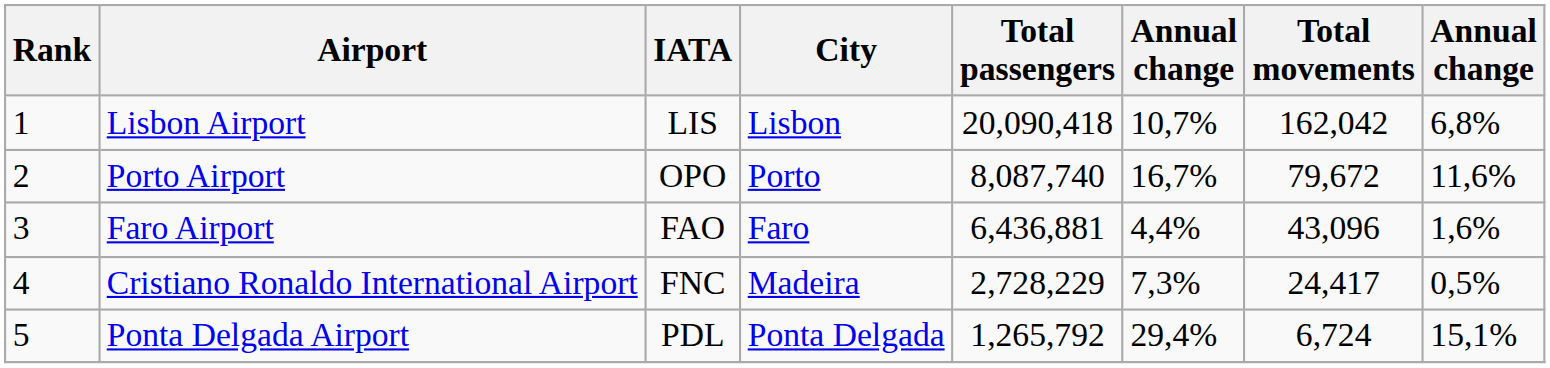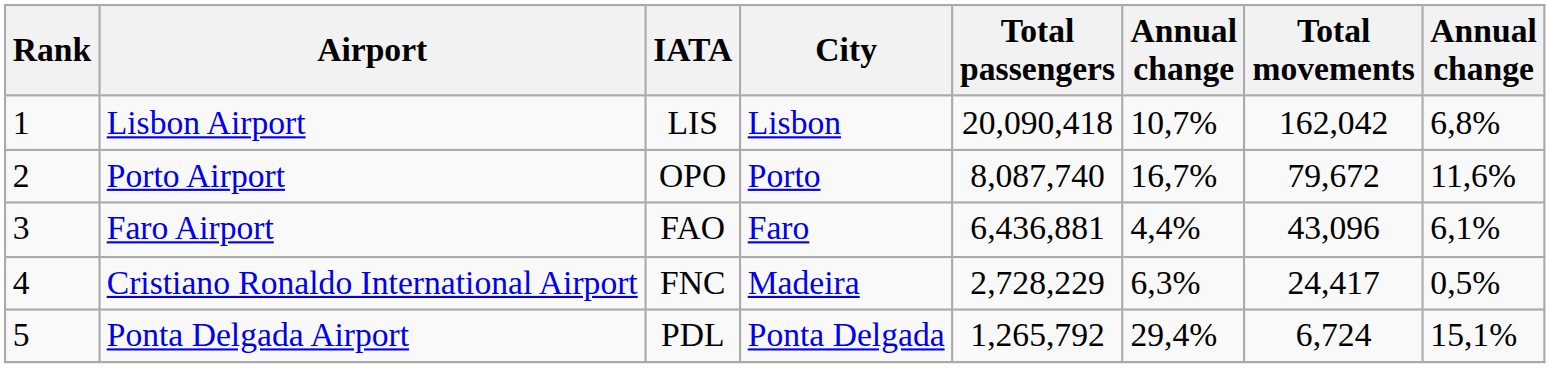 <table class="wikitable">
 <tr>
 <th>Rank</th>
 <th>Airport</th>
 <th>IATA</th>
 <th>City</th>
 <th>Total<br>passengers</th>
 <th>Annual<br>change</th>
 <th>Total<br>movements</th>
 <th>Annual<br>change</th>
 </tr>
 <tr>
 <td>1</td>
 <td><a href='#'>Lisbon Airport</a></td>
 <td align="center">LIS</td>
 <td><a href='#'>Lisbon</a></td>
 <td align="center">20,090,418</td>
 <td align="left"> 10,7%</td>
 <td align="center">162,042</td>
 <td align="left"> 6,8%</td>
 </tr>
 <tr>
 <td>2</td>
 <td><a href='#'>Porto Airport</a></td>
 <td align="center">OPO</td>
 <td><a href='#'>Porto</a></td>
 <td align="center">8,087,740</td>
 <td align="left"> 16,7%</td>
 <td align="center">79,672</td>
 <td align="left"> 11,6%</td>
 </tr>
 <tr>
 <td>3</td>
 <td><a href='#'>Faro Airport</a></td>
 <td align="center">FAO</td>
 <td><a href='#'>Faro</a></td>
 <td align="center">6,436,881</td>
 <td align="left"> 4,4%</td>
 <td align="center">43,096</td>
-<td align="left"> 1,6%</td>
+<td align="left"> 6,1%</td>
 </tr>
 <tr>
 <td>4</td>
 <td><a href='#'>Cristiano Ronaldo International Airport</a></td>
 <td align="center">FNC</td>
 <td><a href='#'>Madeira</a></td>
 <td align="center">2,728,229</td>
-<td align="left"> 7,3%</td>
+<td align="left"> 6,3%</td>
 <td align="center">24,417</td>
 <td align="left"> 0,5%</td>
 </tr>
 <tr>
 <td>5</td>
 <td><a href='#'>Ponta Delgada Airport</a></td>
 <td align="center">PDL</td>
 <td><a href='#'>Ponta Delgada</a></td>
 <td align="center">1,265,792</td>
 <td align="left"> 29,4%</td>
 <td align="center">6,724</td>
 <td align="left"> 15,1%</td>
 </tr>
 <tr>
 </tr>
 </table>
